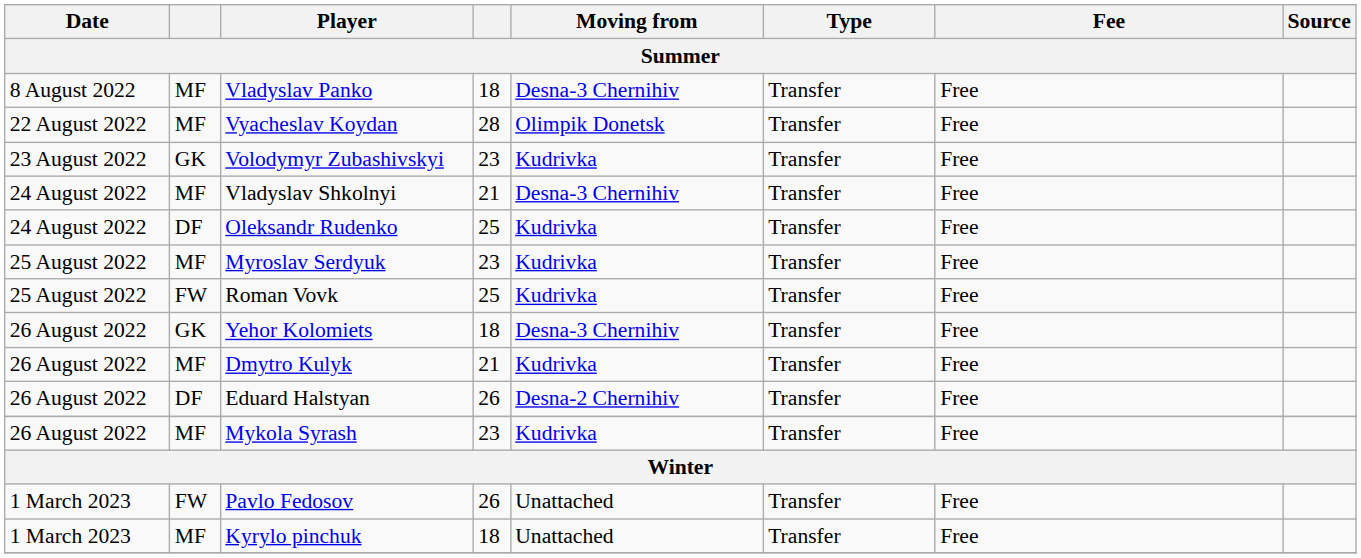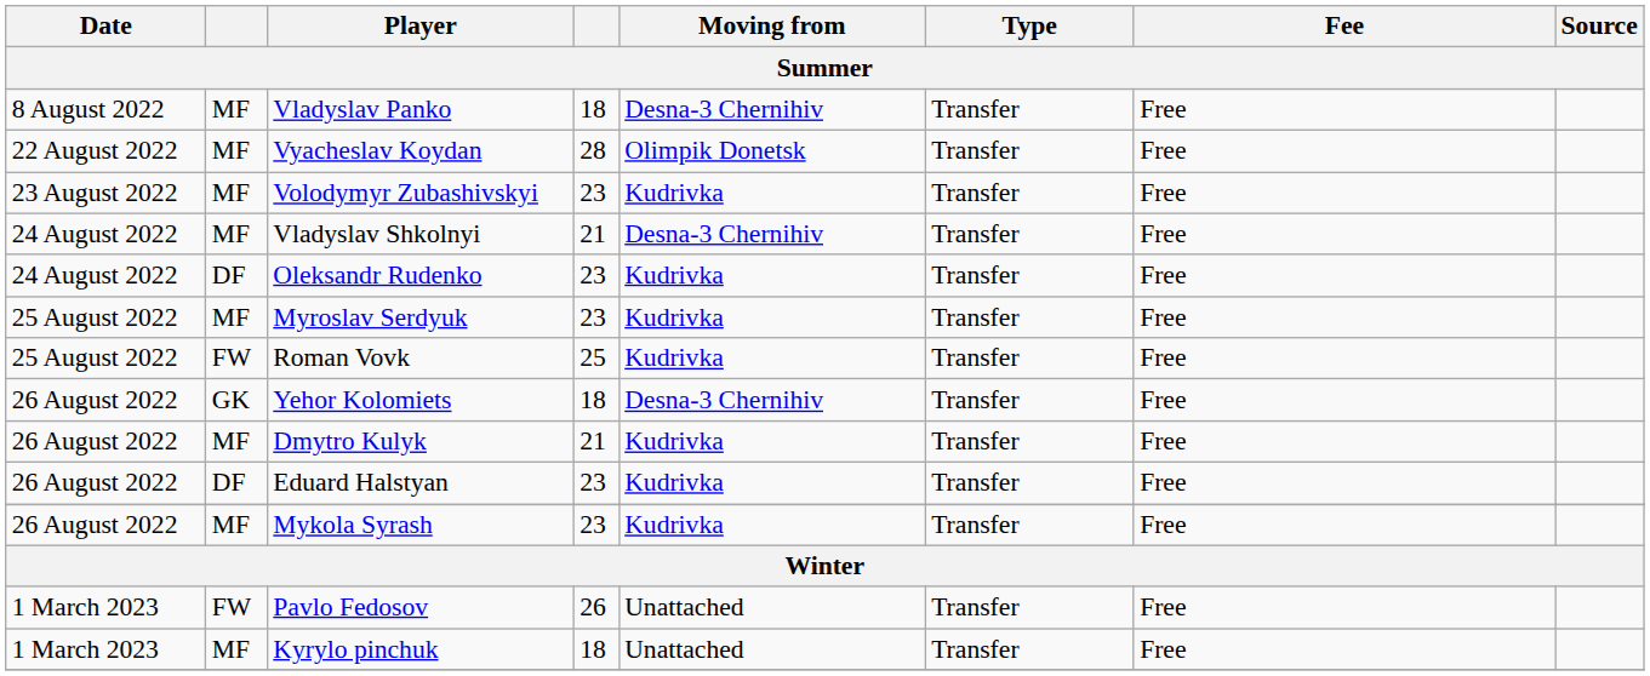 <table class="wikitable sortable">
 <tr>
 <th style="width:115px;">Date</th>
 <th style="width:30px;"></th>
 <th style="width:180px;">Player</th>
 <th style="width:20px;"></th>
 <th style="width:180px;">Moving from</th>
 <th style="width:120px;" class="unsortable">Type</th>
 <th style="width:250px;" class="unsortable">Fee</th>
 <th style="width:20px;">Source</th>
 </tr>
 <tr>
 <th colspan="8">Summer</th>
 </tr>
 <tr>
 <td>8 August 2022</td>
 <td>MF</td>
 <td>  <a href='#'>Vladyslav Panko</a></td>
 <td>18</td>
 <td>  <a href='#'>Desna-3 Chernihiv</a></td>
 <td>Transfer</td>
 <td>Free</td>
 <td></td>
 </tr>
 <tr>
 <td>22 August 2022</td>
 <td>MF</td>
 <td>  <a href='#'>Vyacheslav Koydan</a></td>
 <td>28</td>
 <td>  <a href='#'>Olimpik Donetsk</a></td>
 <td>Transfer</td>
 <td>Free</td>
 <td></td>
 </tr>
 <tr>
 <td>23 August 2022</td>
-<td>GK</td>
+<td>MF</td>
 <td>  <a href='#'>Volodymyr Zubashivskyi</a></td>
 <td>23</td>
 <td>  <a href='#'>Kudrivka</a></td>
 <td>Transfer</td>
 <td>Free</td>
 <td></td>
 </tr>
 <tr>
 <td>24 August 2022</td>
 <td>MF</td>
 <td>  Vladyslav Shkolnyi</td>
 <td>21</td>
 <td>  <a href='#'>Desna-3 Chernihiv</a></td>
 <td>Transfer</td>
 <td>Free</td>
 <td></td>
 </tr>
 <tr>
 <td>24 August 2022</td>
 <td>DF</td>
 <td>  <a href='#'>Oleksandr Rudenko</a></td>
-<td>25</td>
+<td>23</td>
 <td>  <a href='#'>Kudrivka</a></td>
 <td>Transfer</td>
 <td>Free</td>
 <td></td>
 </tr>
 <tr>
 <td>25 August 2022</td>
 <td>MF</td>
 <td>  <a href='#'>Myroslav Serdyuk</a></td>
 <td>23</td>
 <td>  <a href='#'>Kudrivka</a></td>
 <td>Transfer</td>
 <td>Free</td>
 <td></td>
 </tr>
 <tr>
 <td>25 August 2022</td>
 <td>FW</td>
 <td>  Roman Vovk</td>
 <td>25</td>
 <td>  <a href='#'>Kudrivka</a></td>
 <td>Transfer</td>
 <td>Free</td>
 <td></td>
 </tr>
 <tr>
 <td>26 August 2022</td>
 <td>GK</td>
 <td>  <a href='#'>Yehor Kolomiets</a></td>
 <td>18</td>
 <td>  <a href='#'>Desna-3 Chernihiv</a></td>
 <td>Transfer</td>
 <td>Free</td>
 <td></td>
 </tr>
 <tr>
 <td>26 August 2022</td>
 <td>MF</td>
 <td>  <a href='#'>Dmytro Kulyk</a></td>
 <td>21</td>
 <td>  <a href='#'>Kudrivka</a></td>
 <td>Transfer</td>
 <td>Free</td>
 <td></td>
 </tr>
 <tr>
 <td>26 August 2022</td>
 <td>DF</td>
 <td>  Eduard Halstyan</td>
-<td>26</td>
-<td>  <a href='#'>Desna-2 Chernihiv</a></td>
+<td>23</td>
+<td>  <a href='#'>Kudrivka</a></td>
 <td>Transfer</td>
 <td>Free</td>
 <td></td>
 </tr>
 <tr>
 </tr>
 <tr>
 <td>26 August 2022</td>
 <td>MF</td>
 <td>  <a href='#'>Mykola Syrash</a></td>
 <td>23</td>
 <td>  <a href='#'>Kudrivka</a></td>
 <td>Transfer</td>
 <td>Free</td>
 <td></td>
 </tr>
 <tr>
 <th colspan=8>Winter</th>
 </tr>
 <tr>
 <td>1 March 2023</td>
 <td>FW</td>
 <td> <a href='#'>Pavlo Fedosov</a></td>
 <td>26</td>
 <td>Unattached</td>
 <td>Transfer</td>
 <td>Free</td>
 <td></td>
 </tr>
 <tr>
 <td>1 March 2023</td>
 <td>MF</td>
 <td> <a href='#'>Kyrylo pinchuk</a></td>
 <td>18</td>
 <td>Unattached</td>
 <td>Transfer</td>
 <td>Free</td>
 <td></td>
 </tr>
 <tr>
 </tr>
 </table>
